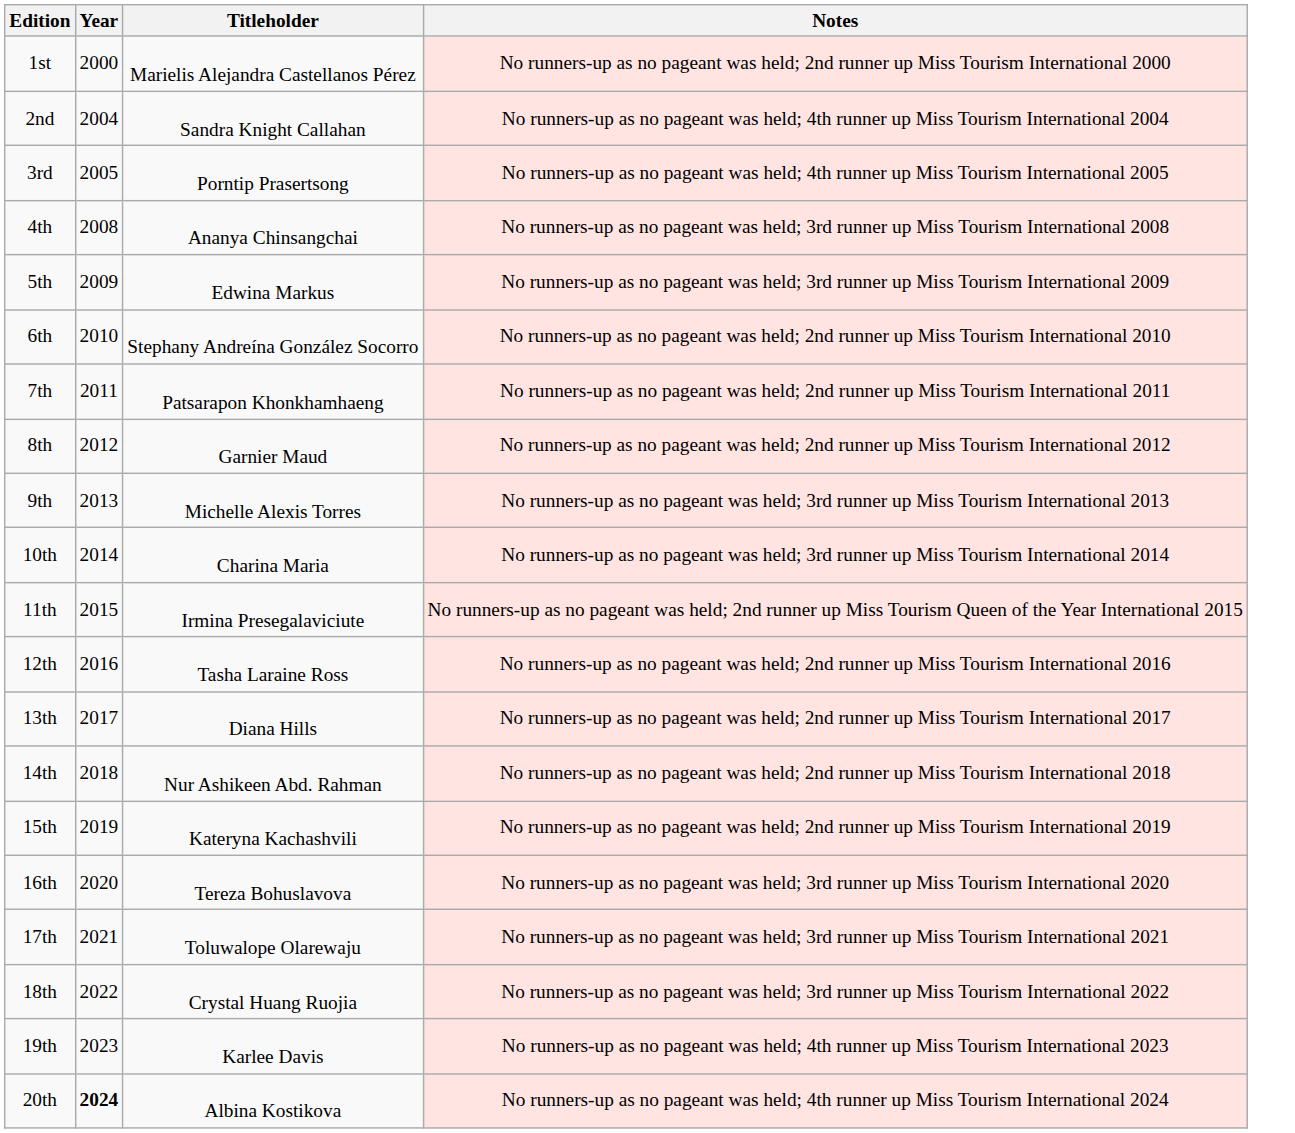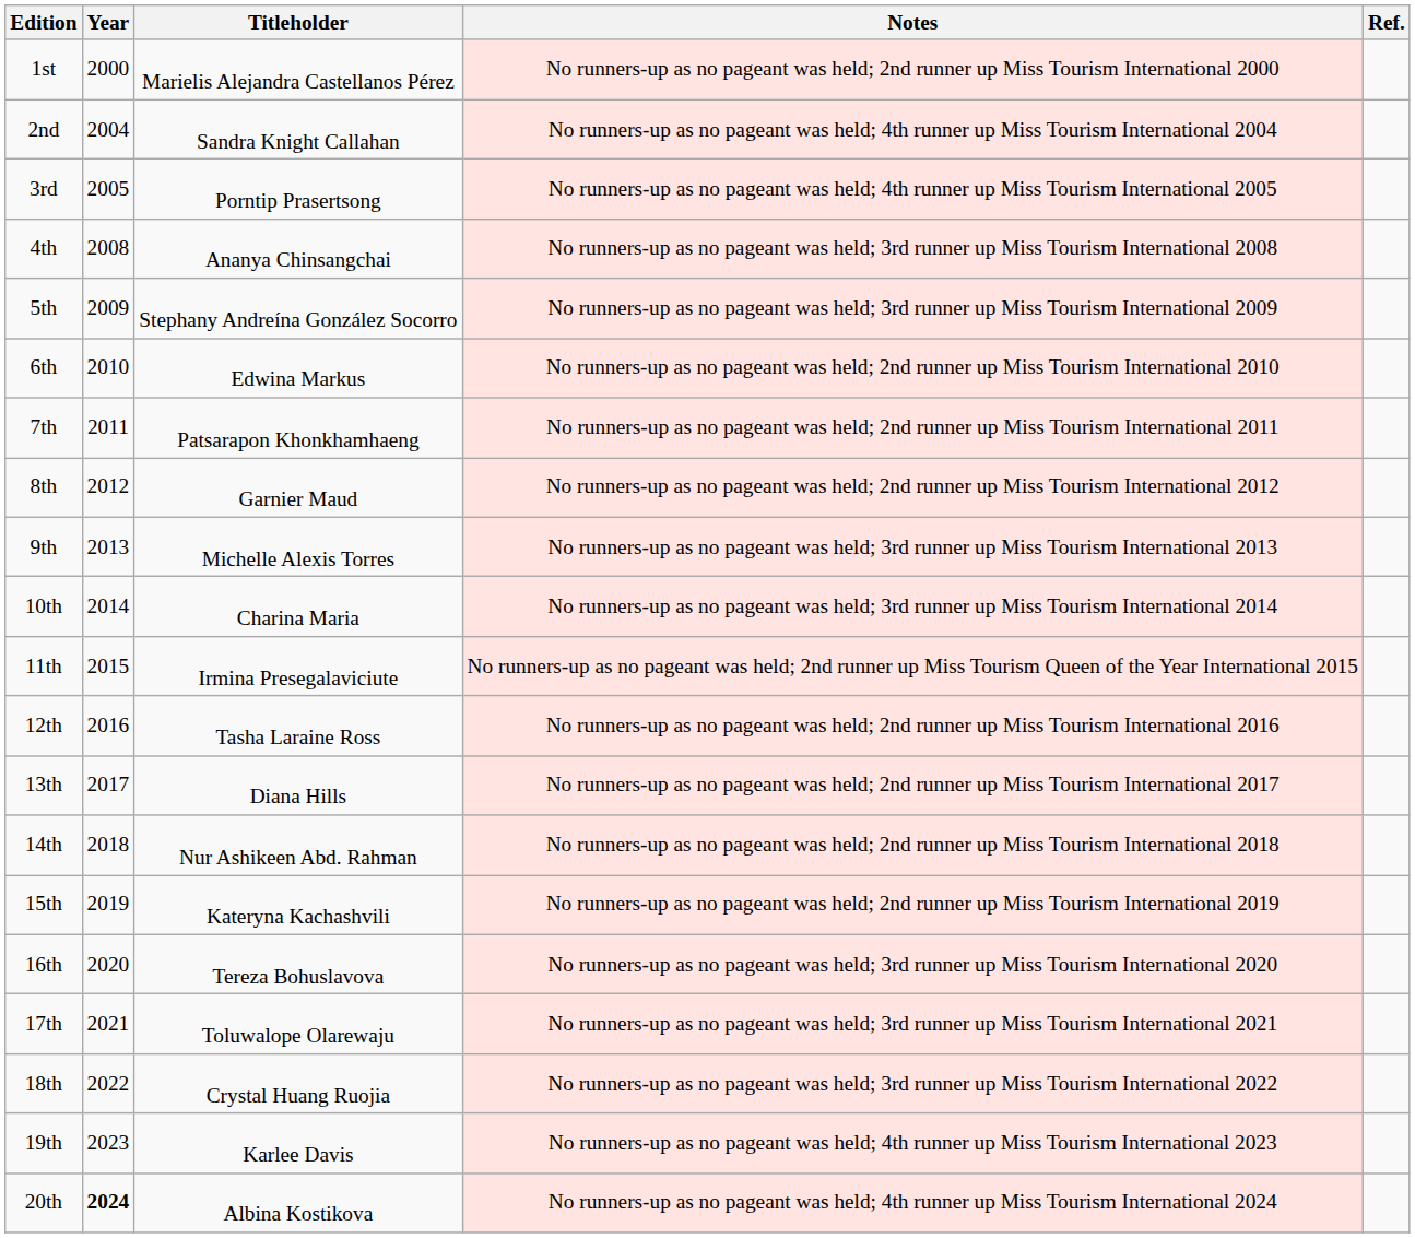 <table class="wikitable sortable" style="font-size: 85%; text-align:center">
 <tr>
 <th>Edition</th>
 <th>Year</th>
 <th>Titleholder</th>
 <th>Notes</th>
+<th>Ref.</th>
 </tr>
 <tr>
 <td>1st</td>
 <td>2000</td>
 <td><strong></strong><br>Marielis Alejandra Castellanos Pérez</td>
 <td bgcolor="#FFE4E1">No runners-up as no pageant was held; 2nd runner up Miss Tourism International 2000</td>
+<td></td>
 </tr>
 <tr>
 <td>2nd</td>
 <td>2004</td>
 <td><strong></strong><br>Sandra Knight Callahan</td>
 <td bgcolor="#FFE4E1">No runners-up as no pageant was held; 4th runner up Miss Tourism International 2004</td>
+<td></td>
 </tr>
 <tr>
 <td>3rd</td>
 <td>2005</td>
 <td><strong></strong><br>Porntip Prasertsong</td>
 <td bgcolor="#FFE4E1">No runners-up as no pageant was held; 4th runner up Miss Tourism International 2005</td>
+<td></td>
 </tr>
 <tr>
 <td>4th</td>
 <td>2008</td>
 <td><strong></strong><br>Ananya Chinsangchai</td>
 <td bgcolor="#FFE4E1">No runners-up as no pageant was held; 3rd runner up Miss Tourism International 2008</td>
+<td></td>
 </tr>
 <tr>
 <td>5th</td>
 <td>2009</td>
-<td><strong></strong><br>Edwina Markus</td>
+<td><strong></strong><br>Stephany Andreína González Socorro</td>
 <td bgcolor="#FFE4E1">No runners-up as no pageant was held; 3rd runner up Miss Tourism International 2009</td>
+<td></td>
 </tr>
 <tr>
 <td>6th</td>
 <td>2010</td>
-<td><strong></strong><br>Stephany Andreína González Socorro</td>
+<td><strong></strong><br>Edwina Markus</td>
 <td bgcolor="#FFE4E1">No runners-up as no pageant was held; 2nd runner up Miss Tourism International 2010</td>
+<td></td>
 </tr>
 <tr>
 <td>7th</td>
 <td>2011</td>
 <td><strong></strong><br>Patsarapon Khonkhamhaeng</td>
 <td bgcolor="#FFE4E1">No runners-up as no pageant was held; 2nd runner up Miss Tourism International 2011</td>
+<td></td>
 </tr>
 <tr>
 <td>8th</td>
 <td>2012</td>
 <td><strong></strong><br>Garnier Maud</td>
 <td bgcolor="#FFE4E1">No runners-up as no pageant was held; 2nd runner up Miss Tourism International 2012</td>
+<td></td>
 </tr>
 <tr>
 <td>9th</td>
 <td>2013</td>
 <td><strong></strong><br>Michelle Alexis Torres</td>
 <td bgcolor="#FFE4E1">No runners-up as no pageant was held; 3rd runner up Miss Tourism International 2013</td>
+<td></td>
 </tr>
 <tr>
 <td>10th</td>
 <td>2014</td>
 <td><strong></strong><br>Charina Maria</td>
 <td bgcolor="#FFE4E1">No runners-up as no pageant was held; 3rd runner up Miss Tourism International 2014</td>
+<td></td>
 </tr>
 <tr>
 <td>11th</td>
 <td>2015</td>
 <td><strong></strong><br>Irmina Presegalaviciute</td>
 <td bgcolor="#FFE4E1">No runners-up as no pageant was held; 2nd runner up Miss Tourism Queen of the Year International 2015</td>
+<td></td>
 </tr>
 <tr>
 <td>12th</td>
 <td>2016</td>
 <td><strong></strong><br>Tasha Laraine Ross</td>
 <td bgcolor="#FFE4E1">No runners-up as no pageant was held; 2nd runner up Miss Tourism International 2016</td>
+<td></td>
 </tr>
 <tr>
 <td>13th</td>
 <td>2017</td>
 <td><strong></strong><br>Diana Hills</td>
 <td bgcolor="#FFE4E1">No runners-up as no pageant was held; 2nd runner up Miss Tourism International 2017</td>
+<td></td>
 </tr>
 <tr>
 <td>14th</td>
 <td>2018</td>
 <td><strong></strong><br>Nur Ashikeen Abd. Rahman</td>
 <td bgcolor="#FFE4E1">No runners-up as no pageant was held; 2nd runner up Miss Tourism International 2018</td>
+<td></td>
 </tr>
 <tr>
 <td>15th</td>
 <td>2019</td>
 <td><strong></strong><br>Kateryna Kachashvili</td>
 <td bgcolor="#FFE4E1">No runners-up as no pageant was held; 2nd runner up Miss Tourism International 2019</td>
+<td></td>
 </tr>
 <tr>
 <td>16th</td>
 <td>2020</td>
 <td><strong></strong><br>Tereza Bohuslavova</td>
 <td bgcolor="#FFE4E1">No runners-up as no pageant was held; 3rd runner up Miss Tourism International 2020</td>
+<td></td>
 </tr>
 <tr>
 <td>17th</td>
 <td>2021</td>
 <td><strong></strong><br>Toluwalope Olarewaju</td>
 <td bgcolor="#FFE4E1">No runners-up as no pageant was held; 3rd runner up Miss Tourism International 2021</td>
+<td></td>
 </tr>
 <tr>
 <td>18th</td>
 <td>2022</td>
 <td><strong></strong><br>Crystal Huang Ruojia</td>
 <td bgcolor="#FFE4E1">No runners-up as no pageant was held; 3rd runner up Miss Tourism International 2022</td>
+<td></td>
 </tr>
 <tr>
 <td>19th</td>
 <td>2023</td>
 <td><strong></strong><br>Karlee Davis</td>
 <td bgcolor="#FFE4E1">No runners-up as no pageant was held; 4th runner up Miss Tourism International 2023</td>
+<td></td>
 </tr>
 <tr>
 <td>20th</td>
 <td><strong>2024</strong></td>
 <td><strong></strong><br>Albina Kostikova</td>
 <td bgcolor="#FFE4E1">No runners-up as no pageant was held; 4th runner up Miss Tourism International 2024</td>
+<td></td>
 </tr>
 </table>
